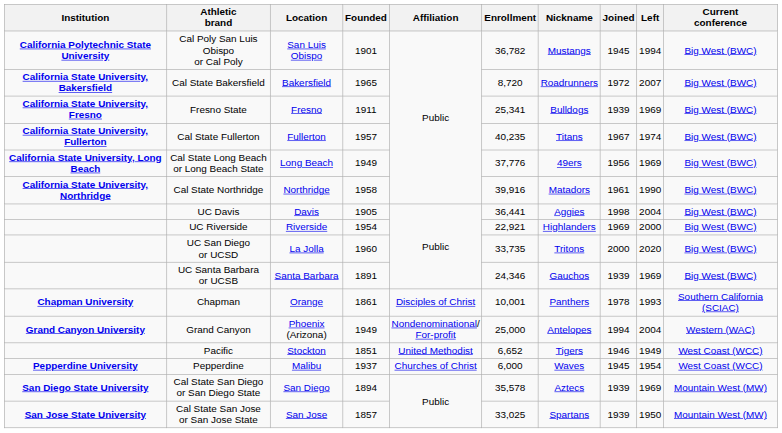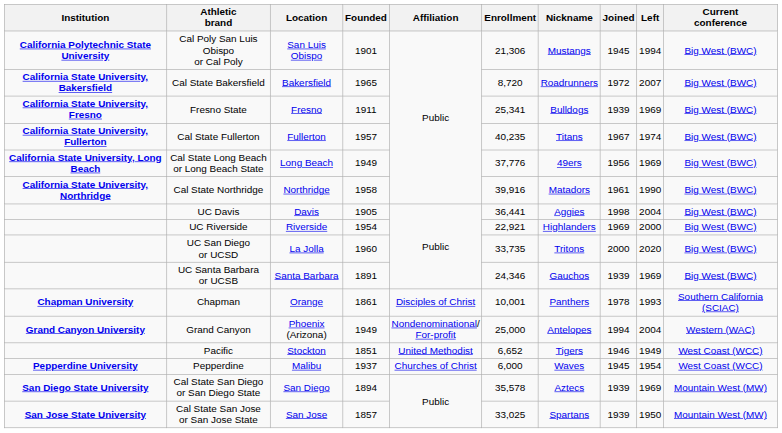 <table class="wikitable sortable" style="text-align:center">
 <tr>
 <th>Institution</th>
 <th>Athletic<br>brand</th>
 <th>Location</th>
 <th>Founded</th>
 <th>Affiliation</th>
 <th>Enrollment</th>
 <th>Nickname</th>
 <th>Joined</th>
 <th>Left</th>
 <th>Current<br>conference</th>
 </tr>
 <tr>
 <td><strong><a href='#'>California Polytechnic State University</a></strong></td>
 <td>Cal Poly San Luis Obispo<br>or Cal Poly</td>
 <td><a href='#'>San Luis Obispo</a></td>
 <td>1901</td>
 <td rowspan="6">Public</td>
-<td>36,782</td>
+<td>21,306</td>
 <td><a href='#'>Mustangs</a></td>
 <td>1945</td>
 <td>1994</td>
 <td><a href='#'>Big West (BWC)</a></td>
 </tr>
 <tr>
 <td><strong><a href='#'>California State University, Bakersfield</a></strong></td>
 <td>Cal State Bakersfield</td>
 <td><a href='#'>Bakersfield</a></td>
 <td>1965</td>
 <td>8,720</td>
 <td><a href='#'>Roadrunners</a></td>
 <td>1972</td>
 <td>2007</td>
 <td><a href='#'>Big West (BWC)</a></td>
 </tr>
 <tr>
 <td><strong><a href='#'>California State University, Fresno</a></strong></td>
 <td>Fresno State</td>
 <td><a href='#'>Fresno</a></td>
 <td>1911</td>
 <td>25,341</td>
 <td><a href='#'>Bulldogs</a></td>
 <td>1939</td>
 <td>1969</td>
 <td><a href='#'>Big West (BWC)</a></td>
 </tr>
 <tr>
 <td><strong><a href='#'>California State University, Fullerton</a></strong></td>
 <td>Cal State Fullerton</td>
 <td><a href='#'>Fullerton</a></td>
 <td>1957</td>
 <td>40,235</td>
 <td><a href='#'>Titans</a></td>
 <td>1967</td>
 <td>1974</td>
 <td><a href='#'>Big West (BWC)</a></td>
 </tr>
 <tr>
 <td><strong><a href='#'>California State University, Long Beach</a></strong></td>
 <td>Cal State Long Beach<br>or Long Beach State</td>
 <td><a href='#'>Long Beach</a></td>
 <td>1949</td>
 <td>37,776</td>
 <td><a href='#'>49ers</a></td>
 <td>1956</td>
 <td>1969</td>
 <td><a href='#'>Big West (BWC)</a></td>
 </tr>
 <tr>
 <td><strong><a href='#'>California State University, Northridge</a></strong></td>
 <td>Cal State Northridge</td>
 <td><a href='#'>Northridge</a></td>
 <td>1958</td>
 <td>39,916</td>
 <td><a href='#'>Matadors</a></td>
 <td>1961</td>
 <td>1990</td>
 <td><a href='#'>Big West (BWC)</a></td>
 </tr>
 <tr>
 <td></td>
 <td>UC Davis</td>
 <td><a href='#'>Davis</a></td>
 <td>1905</td>
 <td rowspan="4">Public</td>
 <td>36,441</td>
 <td><a href='#'>Aggies</a></td>
 <td>1998</td>
 <td>2004</td>
 <td><a href='#'>Big West (BWC)</a><br></td>
 </tr>
 <tr>
 <td></td>
 <td>UC Riverside</td>
 <td><a href='#'>Riverside</a></td>
 <td>1954</td>
 <td>22,921</td>
 <td><a href='#'>Highlanders</a></td>
 <td>1969</td>
 <td>2000</td>
 <td><a href='#'>Big West (BWC)</a></td>
 </tr>
 <tr>
 <td></td>
 <td>UC San Diego<br>or UCSD</td>
 <td><a href='#'>La Jolla</a></td>
 <td>1960</td>
 <td>33,735</td>
 <td><a href='#'>Tritons</a></td>
 <td>2000</td>
 <td>2020</td>
 <td><a href='#'>Big West (BWC)</a></td>
 </tr>
 <tr>
 <td></td>
 <td>UC Santa Barbara<br>or UCSB</td>
 <td><a href='#'>Santa Barbara</a></td>
 <td>1891</td>
 <td>24,346</td>
 <td><a href='#'>Gauchos</a></td>
 <td>1939</td>
 <td>1969</td>
 <td><a href='#'>Big West (BWC)</a></td>
 </tr>
 <tr>
 <td><strong><a href='#'>Chapman University</a></strong></td>
 <td>Chapman</td>
 <td><a href='#'>Orange</a></td>
 <td>1861</td>
 <td><a href='#'>Disciples of Christ</a></td>
 <td>10,001</td>
 <td><a href='#'>Panthers</a></td>
 <td>1978</td>
 <td>1993</td>
 <td><a href='#'>Southern California (SCIAC)</a></td>
 </tr>
 <tr>
 <td><strong><a href='#'>Grand Canyon University</a></strong></td>
 <td>Grand Canyon</td>
 <td><a href='#'>Phoenix</a><br>(Arizona)</td>
 <td>1949</td>
 <td><a href='#'>Nondenominational</a>/<br><a href='#'>For-profit</a></td>
 <td>25,000</td>
 <td><a href='#'>Antelopes</a></td>
 <td>1994</td>
 <td>2004</td>
 <td><a href='#'>Western (WAC)</a><br></td>
 </tr>
 <tr>
 <td></td>
 <td>Pacific</td>
 <td><a href='#'>Stockton</a></td>
 <td>1851</td>
 <td><a href='#'>United Methodist</a></td>
 <td>6,652</td>
 <td><a href='#'>Tigers</a></td>
 <td>1946</td>
 <td>1949</td>
 <td><a href='#'>West Coast (WCC)</a></td>
 </tr>
 <tr>
 <td><strong><a href='#'>Pepperdine University</a></strong></td>
 <td>Pepperdine</td>
 <td><a href='#'>Malibu</a></td>
 <td>1937</td>
 <td><a href='#'>Churches of Christ</a></td>
 <td>6,000</td>
 <td><a href='#'>Waves</a></td>
 <td>1945</td>
 <td>1954</td>
 <td><a href='#'>West Coast (WCC)</a></td>
 </tr>
 <tr>
 <td><strong><a href='#'>San Diego State University</a></strong></td>
 <td>Cal State San Diego<br>or San Diego State</td>
 <td><a href='#'>San Diego</a></td>
 <td>1894</td>
 <td rowspan="2">Public</td>
 <td>35,578</td>
 <td><a href='#'>Aztecs</a></td>
 <td>1939</td>
 <td>1969</td>
 <td><a href='#'>Mountain West (MW)</a><br></td>
 </tr>
 <tr>
 <td><strong><a href='#'>San Jose State University</a></strong></td>
 <td>Cal State San Jose<br>or San Jose State</td>
 <td><a href='#'>San Jose</a></td>
 <td>1857</td>
 <td>33,025</td>
 <td><a href='#'>Spartans</a></td>
 <td>1939</td>
 <td>1950</td>
 <td><a href='#'>Mountain West (MW)</a></td>
 </tr>
 </table>
